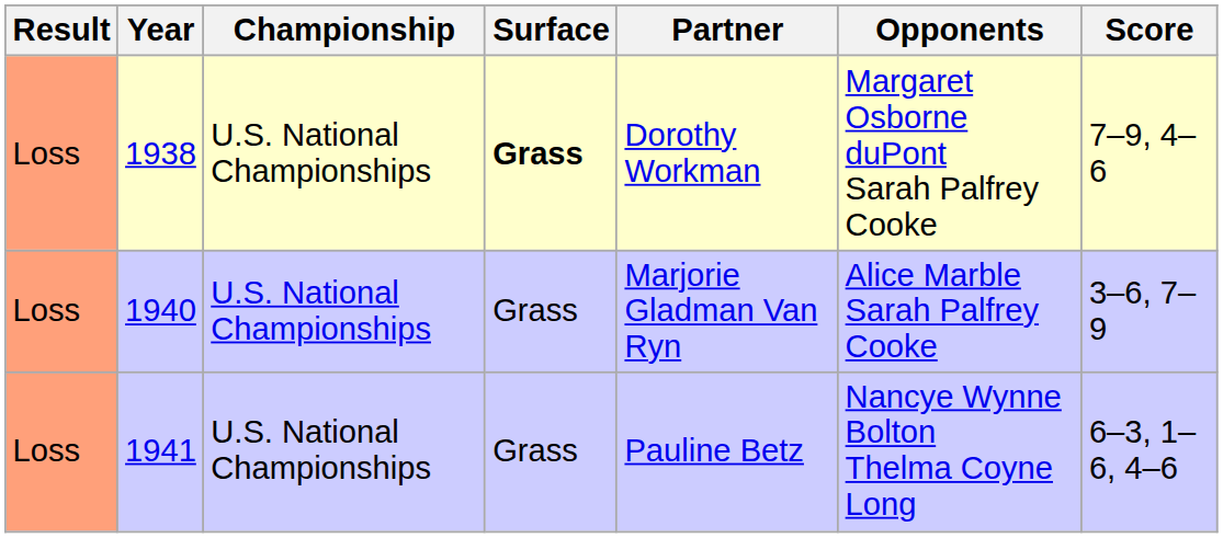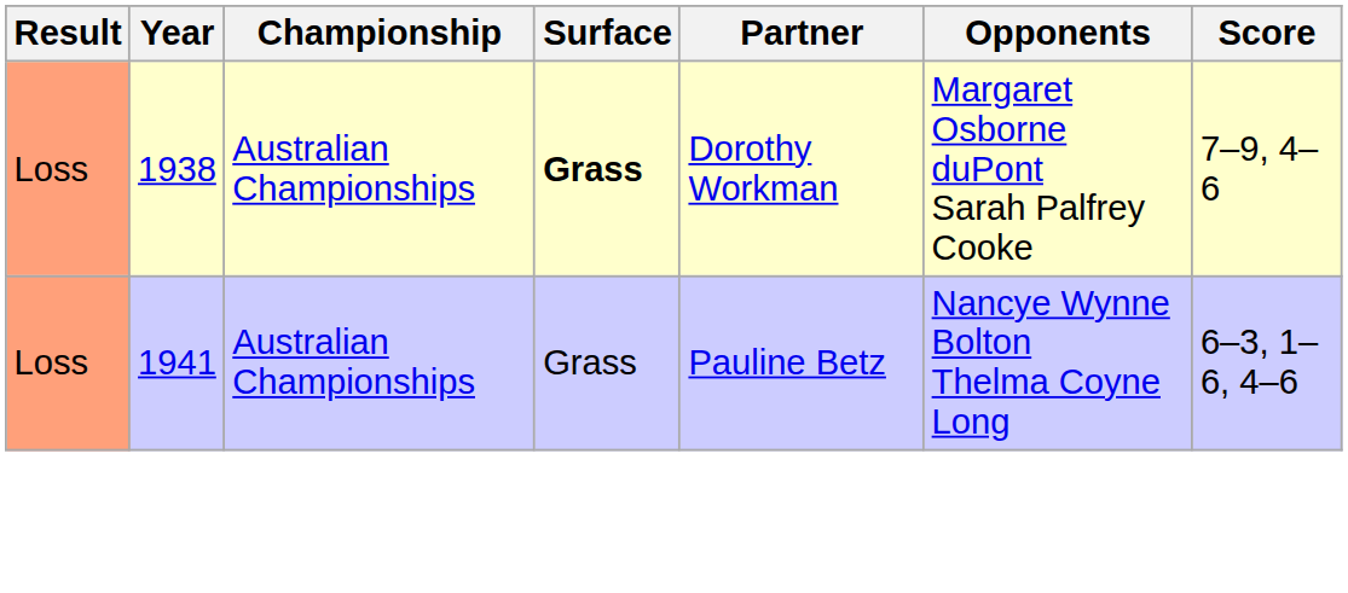 <table class="sortable wikitable">
 <tr>
 <th style="width:40px">Result</th>
 <th style="width:35px">Year</th>
 <th style="width:190px">Championship</th>
 <th style="width:50px">Surface</th>
 <th style="width:190px">Partner</th>
 <th style="width:190px">Opponents</th>
 <th style="width:100px" class="unsortable">Score</th>
 </tr>
 <tr style="background:#ffc;">
 <td style="background:#ffa07a;">Loss</td>
 <td><a href='#'>1938</a></td>
-<td>U.S. National Championships</td>
+<td><a href='#'>Australian Championships</a></td>
 <td><strong>Grass</strong></td>
 <td> <a href='#'>Dorothy Workman</a></td>
 <td> <a href='#'>Margaret Osborne duPont</a> <br>  Sarah Palfrey Cooke</td>
 <td>7–9, 4–6</td>
 </tr>
 <tr style="background:#ccf;">
 <td style="background:#ffa07a;">Loss</td>
-<td><a href='#'>1940</a></td>
-<td><a href='#'>U.S. National Championships</a></td>
-<td>Grass</td>
-<td> <a href='#'>Marjorie Gladman Van Ryn</a></td>
-<td> <a href='#'>Alice Marble</a> <br>  <a href='#'>Sarah Palfrey Cooke</a></td>
-<td>3–6, 7–9</td>
-</tr>
-<tr style="background:#ccf;">
-<td style="background:#ffa07a;">Loss</td>
 <td><a href='#'>1941</a></td>
-<td>U.S. National Championships</td>
+<td><a href='#'>Australian Championships</a></td>
 <td>Grass</td>
 <td> <a href='#'>Pauline Betz</a></td>
 <td> <a href='#'>Nancye Wynne Bolton</a> <br>  <a href='#'>Thelma Coyne Long</a></td>
 <td>6–3, 1–6, 4–6</td>
 </tr>
 </table>
